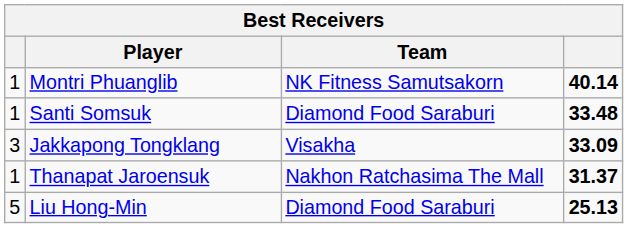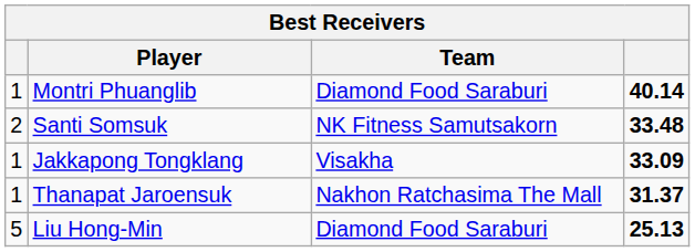 <table class="wikitable sortable" style=font-size:90%>
 <tr>
 <th colspan=4>Best Receivers</th>
 </tr>
 <tr>
 <th></th>
 <th width=180>Player</th>
 <th width=200>Team</th>
 <th width=20></th>
 </tr>
 <tr>
 <td align=center>1</td>
 <td> <a href='#'>Montri Phuanglib</a></td>
-<td><a href='#'>NK Fitness Samutsakorn</a></td>
+<td><a href='#'>Diamond Food Saraburi</a></td>
 <td align=center><strong>40.14</strong></td>
 </tr>
 <tr>
-<td align=center>1</td>
+<td align=center>2</td>
 <td> <a href='#'>Santi Somsuk</a></td>
-<td><a href='#'>Diamond Food Saraburi</a></td>
+<td><a href='#'>NK Fitness Samutsakorn</a></td>
 <td align=center><strong>33.48</strong></td>
 </tr>
 <tr>
-<td align=center>3</td>
+<td align=center>1</td>
 <td> <a href='#'>Jakkapong Tongklang</a></td>
 <td><a href='#'>Visakha</a></td>
 <td align=center><strong>33.09</strong></td>
 </tr>
 <tr>
 <td align=center>1</td>
 <td> <a href='#'>Thanapat Jaroensuk</a></td>
 <td><a href='#'>Nakhon Ratchasima The Mall</a></td>
 <td align=center><strong>31.37</strong></td>
 </tr>
 <tr>
 <td align=center>5</td>
 <td> <a href='#'>Liu Hong-Min</a></td>
 <td><a href='#'>Diamond Food Saraburi</a></td>
 <td align=center><strong>25.13</strong></td>
 </tr>
 </table>
